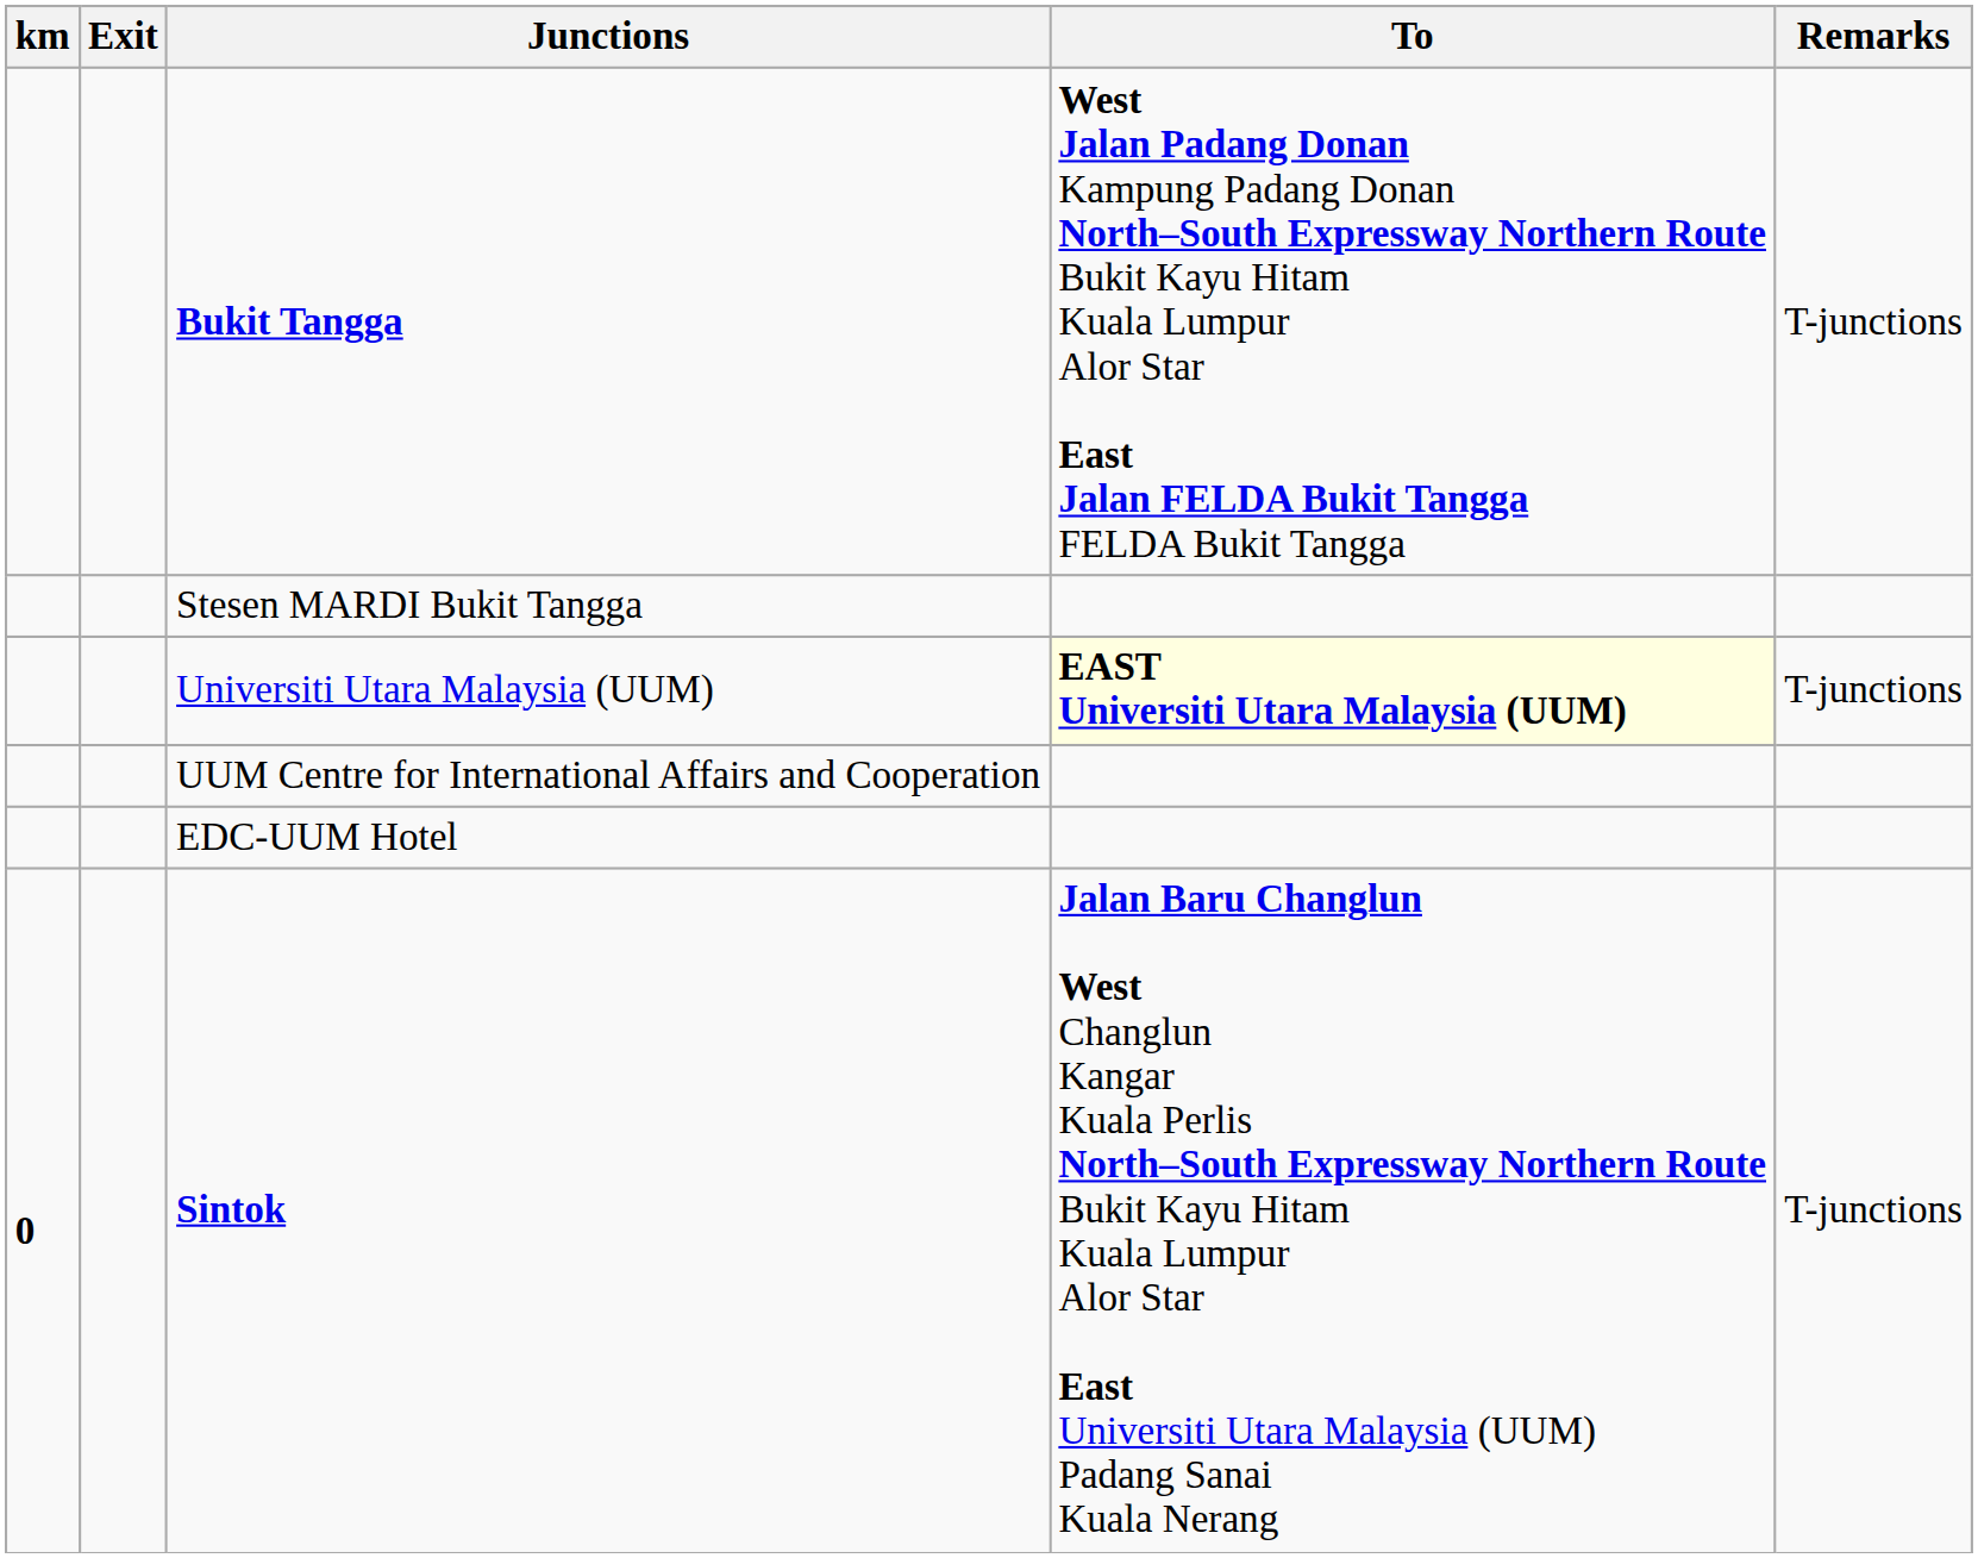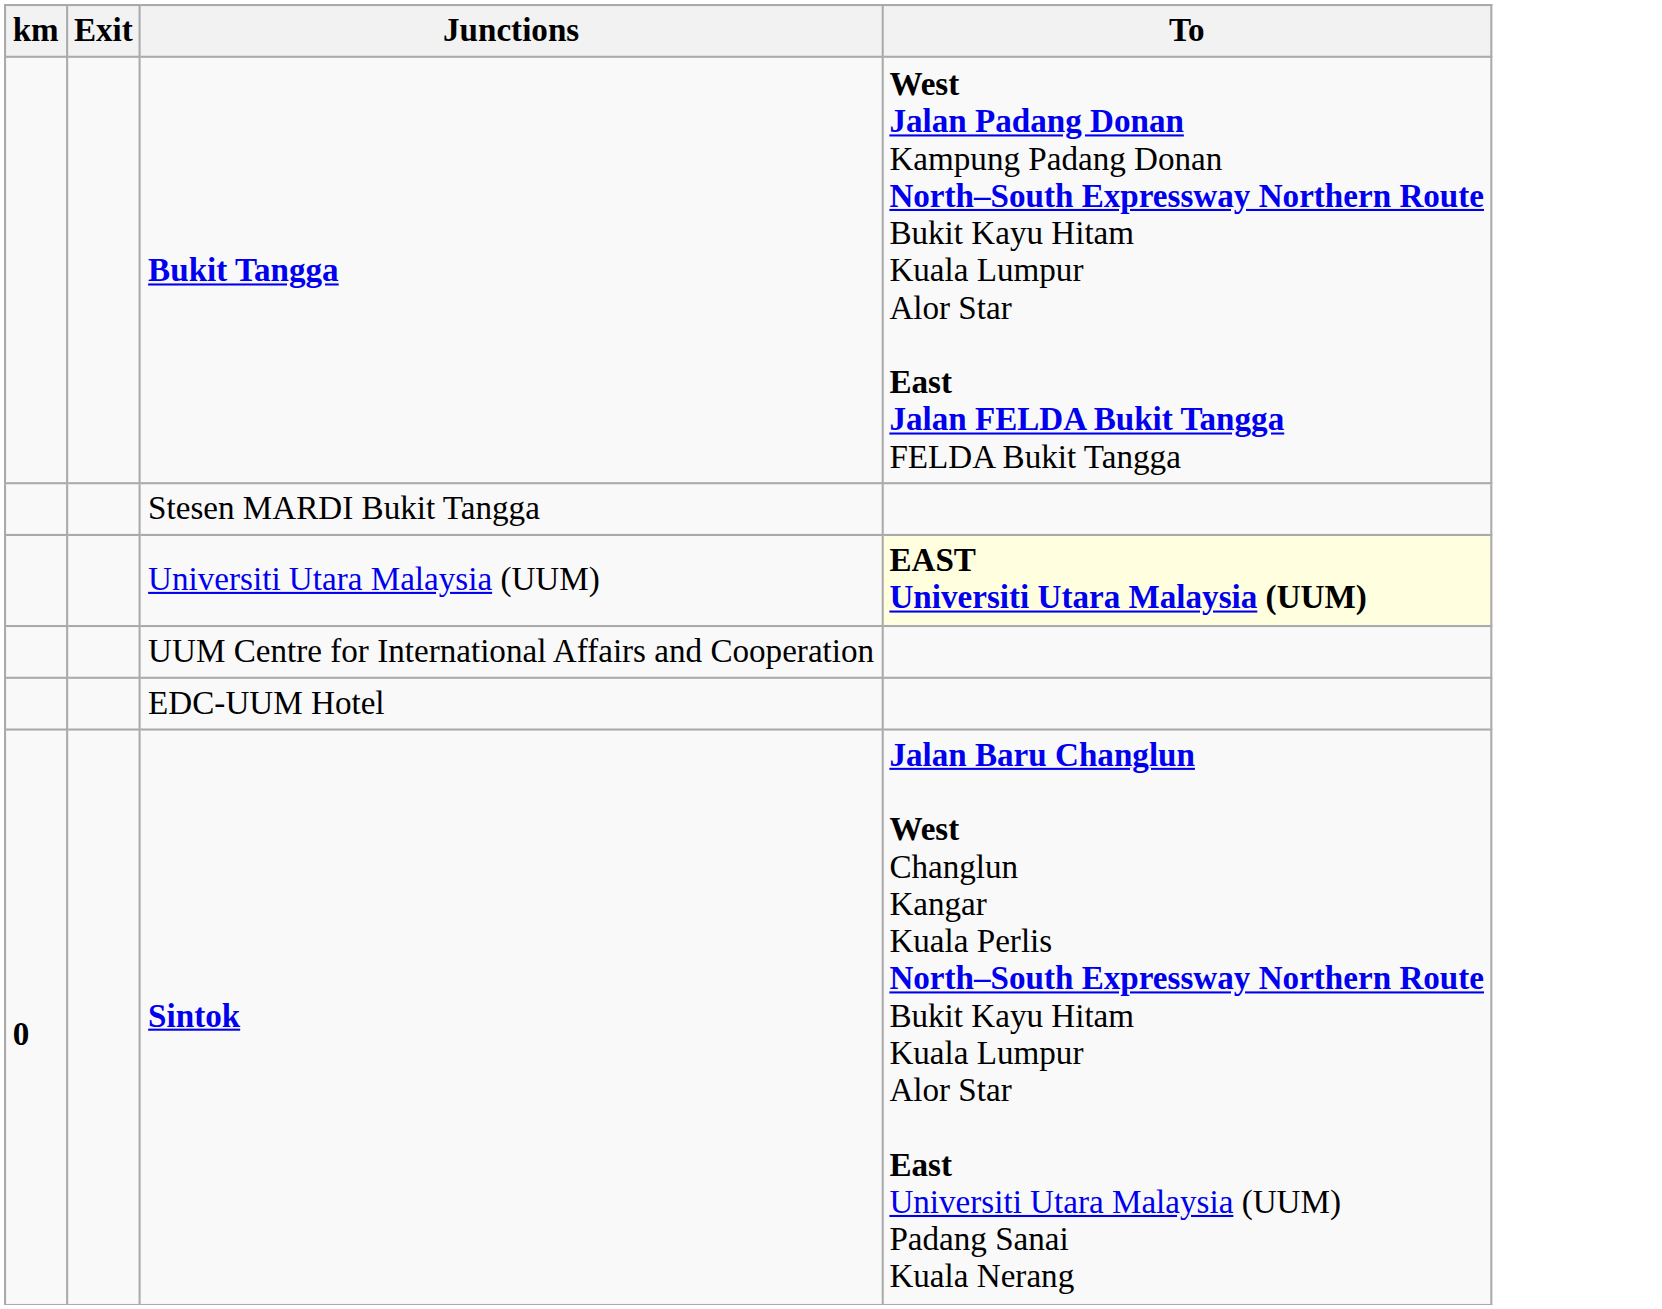 <table class="wikitable">
 <tr>
 <th>km</th>
 <th>Exit</th>
 <th>Junctions</th>
 <th>To</th>
-<th>Remarks</th>
 </tr>
 <tr>
 <td></td>
 <td></td>
 <td><strong><a href='#'>Bukit Tangga</a></strong></td>
 <td><strong>West</strong><br> <strong><a href='#'>Jalan Padang Donan</a></strong><br>Kampung Padang Donan<br>   <strong><a href='#'>North–South Expressway Northern Route</a></strong><br>Bukit Kayu Hitam<br>Kuala Lumpur<br>Alor Star<br><br><strong>East</strong><br> <strong><a href='#'>Jalan FELDA Bukit Tangga</a></strong><br>FELDA Bukit Tangga</td>
-<td>T-junctions</td>
 </tr>
 <tr>
 <td></td>
 <td></td>
 <td>Stesen MARDI Bukit Tangga</td>
-<td></td>
 <td></td>
 </tr>
 <tr>
 <td></td>
 <td></td>
 <td><a href='#'>Universiti Utara Malaysia</a> (UUM) </td>
 <td style="background: lightyellow;"><strong>EAST</strong><br><strong><a href='#'>Universiti Utara Malaysia</a> (UUM)</strong> </td>
-<td>T-junctions</td>
 </tr>
 <tr>
 <td></td>
 <td></td>
 <td>UUM Centre for International Affairs and Cooperation</td>
-<td></td>
 <td></td>
 </tr>
 <tr>
 <td></td>
 <td></td>
 <td>EDC-UUM Hotel</td>
 <td></td>
-<td></td>
 </tr>
 <tr>
 <td><br><strong>0</strong></td>
 <td></td>
 <td><strong><a href='#'>Sintok</a></strong></td>
 <td> <strong><a href='#'>Jalan Baru Changlun</a></strong><br><br><strong>West</strong><br> Changlun<br> Kangar<br> Kuala Perlis<br>   <strong><a href='#'>North–South Expressway Northern Route</a></strong><br>Bukit Kayu Hitam<br>Kuala Lumpur<br>Alor Star<br><br><strong>East</strong><br> <a href='#'>Universiti Utara Malaysia</a> (UUM) <br> Padang Sanai<br> Kuala Nerang</td>
-<td>T-junctions</td>
 </tr>
 </table>
